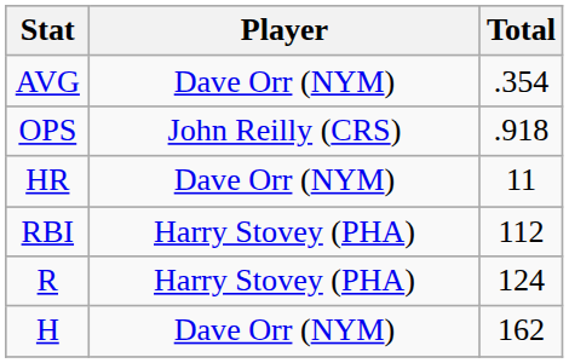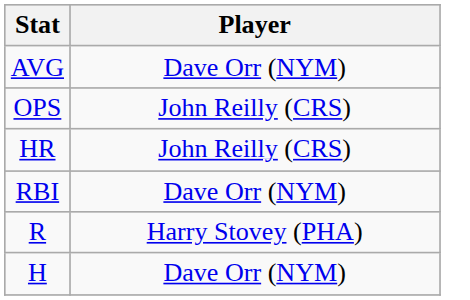 <table class="wikitable" style="text-align:center;">
 <tr>
 <th style="width:15%;">Stat</th>
 <th>Player</th>
-<th style="width:15%;">Total</th>
 </tr>
 <tr>
 <td><a href='#'>AVG</a></td>
 <td><a href='#'>Dave Orr</a> (<a href='#'>NYM</a>)</td>
-<td>.354</td>
 </tr>
 <tr>
 <td><a href='#'>OPS</a></td>
 <td><a href='#'>John Reilly</a> (<a href='#'>CRS</a>)</td>
-<td>.918</td>
 </tr>
 <tr>
 <td><a href='#'>HR</a></td>
-<td><a href='#'>Dave Orr</a> (<a href='#'>NYM</a>)</td>
-<td>11</td>
+<td><a href='#'>John Reilly</a> (<a href='#'>CRS</a>)</td>
 </tr>
 <tr>
 <td><a href='#'>RBI</a></td>
-<td><a href='#'>Harry Stovey</a> (<a href='#'>PHA</a>)</td>
-<td>112</td>
+<td><a href='#'>Dave Orr</a> (<a href='#'>NYM</a>)</td>
 </tr>
 <tr>
 <td><a href='#'>R</a></td>
 <td><a href='#'>Harry Stovey</a> (<a href='#'>PHA</a>)</td>
-<td>124</td>
 </tr>
 <tr>
 <td><a href='#'>H</a></td>
 <td><a href='#'>Dave Orr</a> (<a href='#'>NYM</a>)</td>
-<td>162</td>
 </tr>
 </table>
